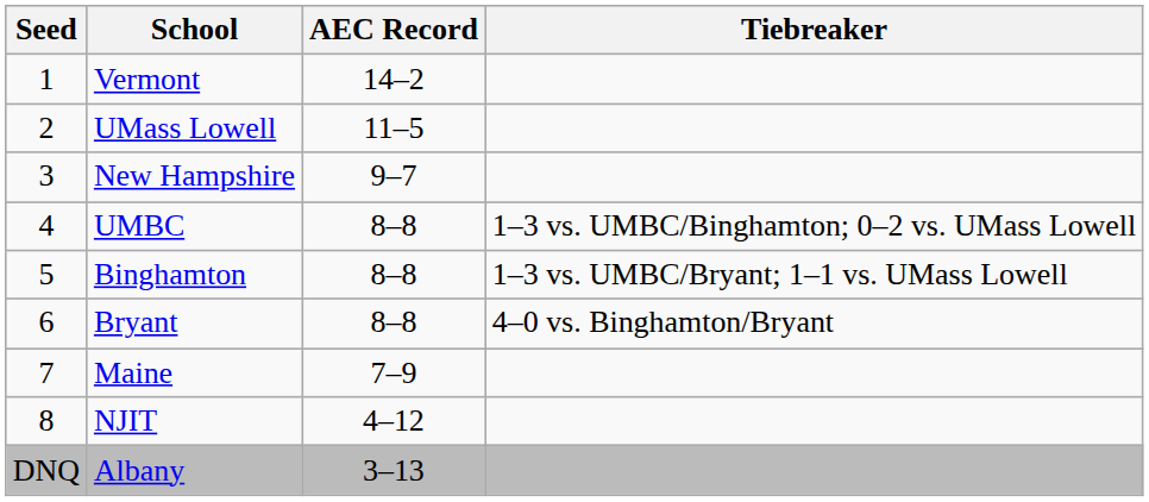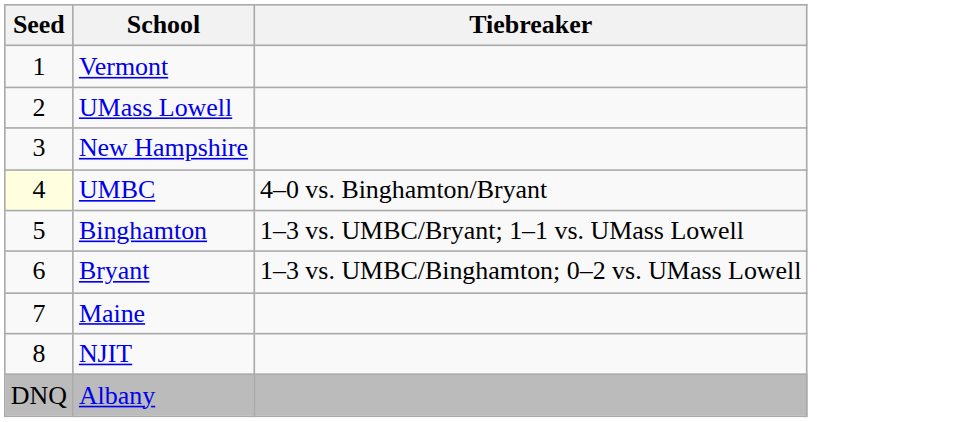 <table class="wikitable" style="text-align:center">
 <tr>
 <th>Seed</th>
 <th>School</th>
-<th>AEC Record</th>
 <th>Tiebreaker</th>
 </tr>
 <tr>
 <td>1</td>
 <td align="left"><a href='#'>Vermont</a></td>
-<td>14–2</td>
 <td></td>
 </tr>
 <tr>
 <td>2</td>
 <td align="left"><a href='#'>UMass Lowell</a></td>
-<td>11–5</td>
 <td></td>
 </tr>
 <tr>
 <td>3</td>
 <td align="left"><a href='#'>New Hampshire</a></td>
-<td>9–7</td>
 <td></td>
 </tr>
 <tr>
-<td>4</td>
+<td style="background: lightyellow;">4</td>
 <td align="left"><a href='#'>UMBC</a></td>
-<td>8–8</td>
-<td align="left">1–3 vs. UMBC/Binghamton; 0–2 vs. UMass Lowell</td>
+<td align="left">4–0 vs. Binghamton/Bryant</td>
 </tr>
 <tr>
 <td>5</td>
 <td align="left"><a href='#'>Binghamton</a></td>
-<td>8–8</td>
 <td align="left">1–3 vs. UMBC/Bryant; 1–1 vs. UMass Lowell</td>
 </tr>
 <tr>
 <td>6</td>
 <td align="left"><a href='#'>Bryant</a></td>
-<td>8–8</td>
-<td align="left">4–0 vs. Binghamton/Bryant</td>
+<td align="left">1–3 vs. UMBC/Binghamton; 0–2 vs. UMass Lowell</td>
 </tr>
 <tr>
 <td>7</td>
 <td align="left"><a href='#'>Maine</a></td>
-<td>7–9</td>
 <td></td>
 </tr>
 <tr>
 <td>8</td>
 <td align="left"><a href='#'>NJIT</a></td>
-<td>4–12</td>
 <td></td>
 </tr>
 <tr bgcolor=#bbbbbb>
 <td>DNQ</td>
 <td align=left><a href='#'>Albany</a></td>
-<td>3–13</td>
 <td></td>
 </tr>
 </table>
